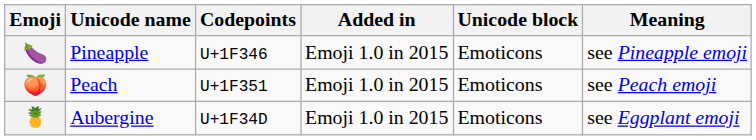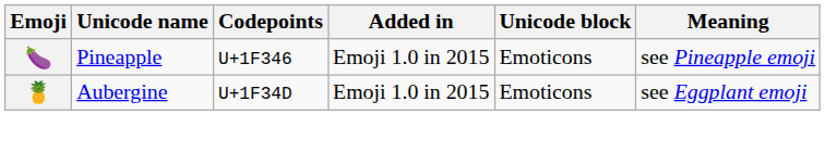 <table class="wikitable sortable">
 <tr>
 <th>Emoji</th>
 <th scope="col">Unicode name</th>
 <th scope="col">Codepoints</th>
 <th scope="col">Added in</th>
 <th scope="col">Unicode block</th>
 <th scope="col">Meaning</th>
 </tr>
 <tr>
 <th>🍆</th>
 <td><a href='#'>Pineapple</a></td>
 <td><code>U+1F346</code></td>
 <td>Emoji 1.0 in 2015</td>
 <td>Emoticons</td>
 <td>see <em><a href='#'>Pineapple emoji</a></em></td>
 </tr>
 <tr>
-<th>🍑</th>
-<td><a href='#'>Peach</a></td>
-<td><code>U+1F351</code></td>
-<td>Emoji 1.0 in 2015</td>
-<td>Emoticons</td>
-<td>see <em><a href='#'>Peach emoji</a></em></td>
-</tr>
-<tr>
 <th>🍍</th>
 <td><a href='#'>Aubergine</a></td>
 <td><code>U+1F34D</code></td>
 <td>Emoji 1.0 in 2015</td>
 <td>Emoticons</td>
 <td>see <em><a href='#'>Eggplant emoji</a></em></td>
 </tr>
 </table>
